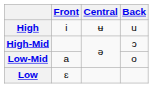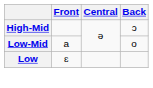 <table class="wikitable IPA" style=text-align:center>
 <tr>
 <th></th>
 <th><a href='#'>Front</a></th>
 <th><a href='#'>Central</a></th>
 <th><a href='#'>Back</a></th>
-</tr>
-<tr>
-<th><a href='#'>High</a></th>
-<td>i</td>
-<td>ʉ</td>
-<td>u</td>
 </tr>
 <tr>
 <th><a href='#'>High-Mid</a></th>
 <td></td>
 <td rowspan="2">ə</td>
 <td>ɔ</td>
 </tr>
 <tr>
 <th><a href='#'>Low-Mid</a></th>
 <td>a</td>
 <td>o</td>
 </tr>
 <tr>
 <th><a href='#'>Low</a></th>
 <td>ɛ</td>
 <td></td>
 <td></td>
 </tr>
 </table>
